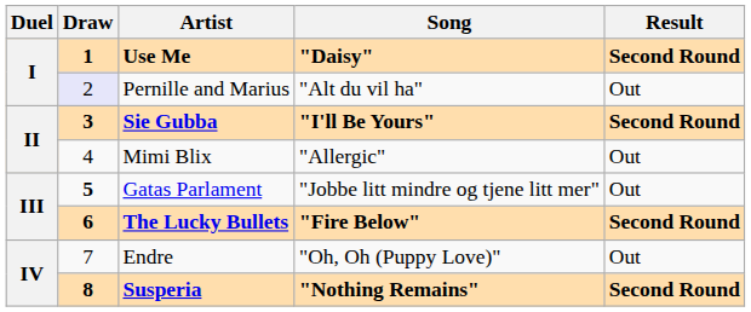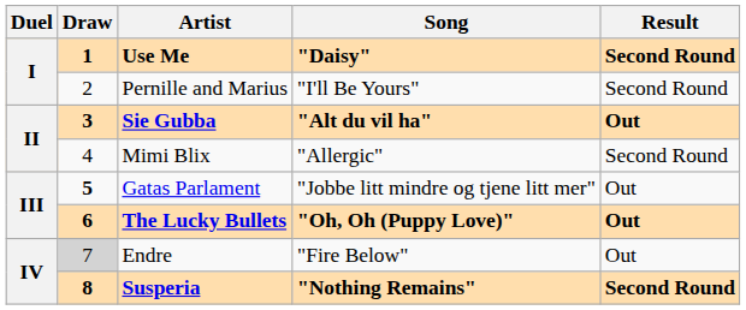 <table class="sortable wikitable" style="margin: 1em auto 1em auto; text-align:center;">
 <tr>
 <th>Duel</th>
 <th>Draw</th>
 <th>Artist</th>
 <th>Song</th>
 <th>Result</th>
 </tr>
 <tr style="font-weight:bold; background:navajowhite;">
 <th scope="row" rowspan="2">I</th>
 <td>1</td>
 <td align="left">Use Me</td>
 <td align="left">"Daisy"</td>
 <td align="left">Second Round</td>
 </tr>
 <tr>
-<td style="background: lavender;">2</td>
+<td>2</td>
 <td align="left">Pernille and Marius</td>
-<td align="left">"Alt du vil ha"</td>
-<td align="left">Out</td>
+<td align="left">"I'll Be Yours"</td>
+<td align="left">Second Round</td>
 </tr>
 <tr style="font-weight:bold; background:navajowhite;">
 <th scope="row" rowspan="2">II</th>
 <td>3</td>
 <td align="left"><a href='#'>Sie Gubba</a></td>
-<td align="left">"I'll Be Yours"</td>
-<td align="left">Second Round</td>
+<td align="left">"Alt du vil ha"</td>
+<td align="left">Out</td>
 </tr>
 <tr>
 <td>4</td>
 <td align="left">Mimi Blix</td>
 <td align="left">"Allergic"</td>
-<td align="left">Out</td>
+<td align="left">Second Round</td>
 </tr>
 <tr>
 <th scope="row" rowspan="2">III</th>
 <td><strong>5</strong></td>
 <td align="left"><a href='#'>Gatas Parlament</a></td>
 <td align="left">"Jobbe litt mindre og tjene litt mer"</td>
 <td align="left">Out</td>
 </tr>
 <tr style="font-weight:bold; background:navajowhite;">
 <td>6</td>
 <td align="left"><a href='#'>The Lucky Bullets</a></td>
-<td align="left">"Fire Below"</td>
-<td align="left">Second Round</td>
+<td align="left">"Oh, Oh (Puppy Love)"</td>
+<td align="left">Out</td>
 </tr>
 <tr>
 <th scope="row" rowspan="2">IV</th>
-<td>7</td>
+<td style="background: lightgrey;">7</td>
 <td align="left">Endre</td>
-<td align="left">"Oh, Oh (Puppy Love)"</td>
+<td align="left">"Fire Below"</td>
 <td align="left">Out</td>
 </tr>
 <tr style="font-weight:bold; background:navajowhite;">
 <td>8</td>
 <td align="left"><a href='#'>Susperia</a></td>
 <td align="left">"Nothing Remains"</td>
 <td align="left">Second Round</td>
 </tr>
 </table>
